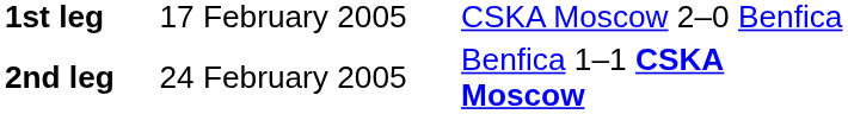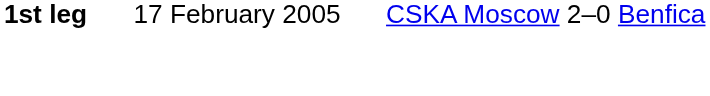 <table>
 <tr ---->
 <td width="75"></td>
 </tr>
 <tr ---->
 <td width="75"></td>
 <td width="150"></td>
 <td width="200"></td>
 </tr>
 <tr ---->
 <td><strong>1st leg</strong></td>
 <td>17 February 2005</td>
 <td><a href='#'>CSKA Moscow</a> 2–0 <a href='#'>Benfica</a></td>
 </tr>
-<tr ---->
-<td><strong>2nd leg</strong></td>
-<td>24 February 2005</td>
-<td><a href='#'>Benfica</a> 1–1 <strong><a href='#'>CSKA Moscow</a></strong></td>
-</tr>
 </table>
